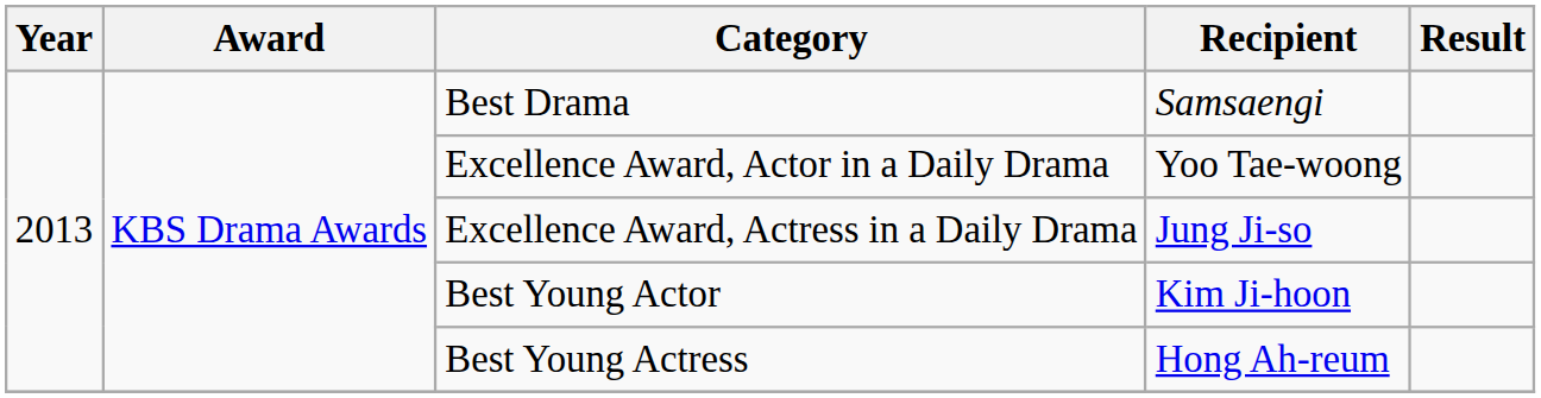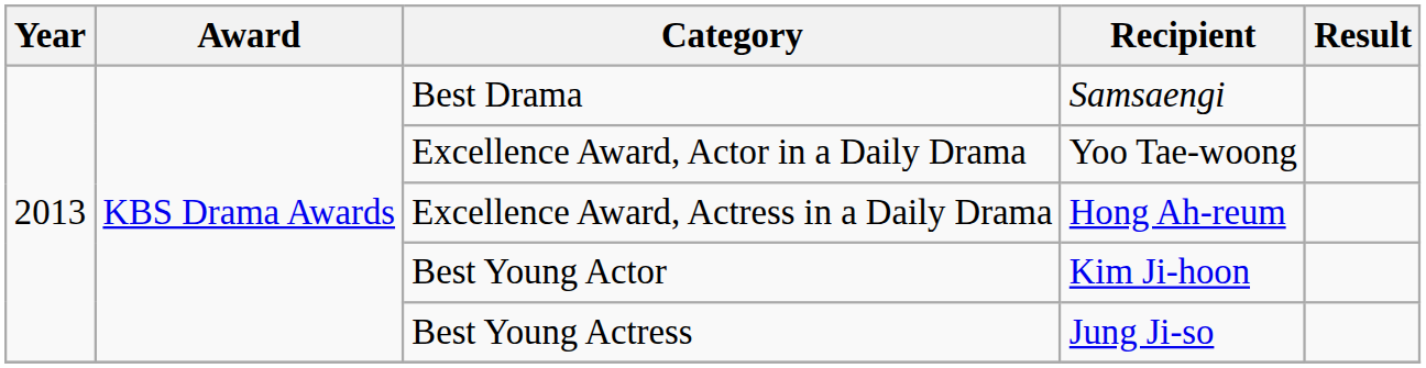 <table class="wikitable" style="font-size: 90%;">
 <tr>
 <th>Year</th>
 <th>Award</th>
 <th>Category</th>
 <th>Recipient</th>
 <th>Result</th>
 </tr>
 <tr>
 <td rowspan=5>2013</td>
 <td rowspan=5><a href='#'>KBS Drama Awards</a></td>
 <td>Best Drama</td>
 <td><em>Samsaengi</em></td>
 <td></td>
 </tr>
 <tr>
 <td>Excellence Award, Actor in a Daily Drama</td>
 <td>Yoo Tae-woong</td>
 <td></td>
 </tr>
 <tr>
 <td>Excellence Award, Actress in a Daily Drama</td>
-<td><a href='#'>Jung Ji-so</a></td>
+<td><a href='#'>Hong Ah-reum</a></td>
 <td></td>
 </tr>
 <tr>
 <td>Best Young Actor</td>
 <td><a href='#'>Kim Ji-hoon</a></td>
 <td></td>
 </tr>
 <tr>
 <td>Best Young Actress</td>
-<td><a href='#'>Hong Ah-reum</a></td>
+<td><a href='#'>Jung Ji-so</a></td>
 <td></td>
 </tr>
 <tr>
 </tr>
 </table>
